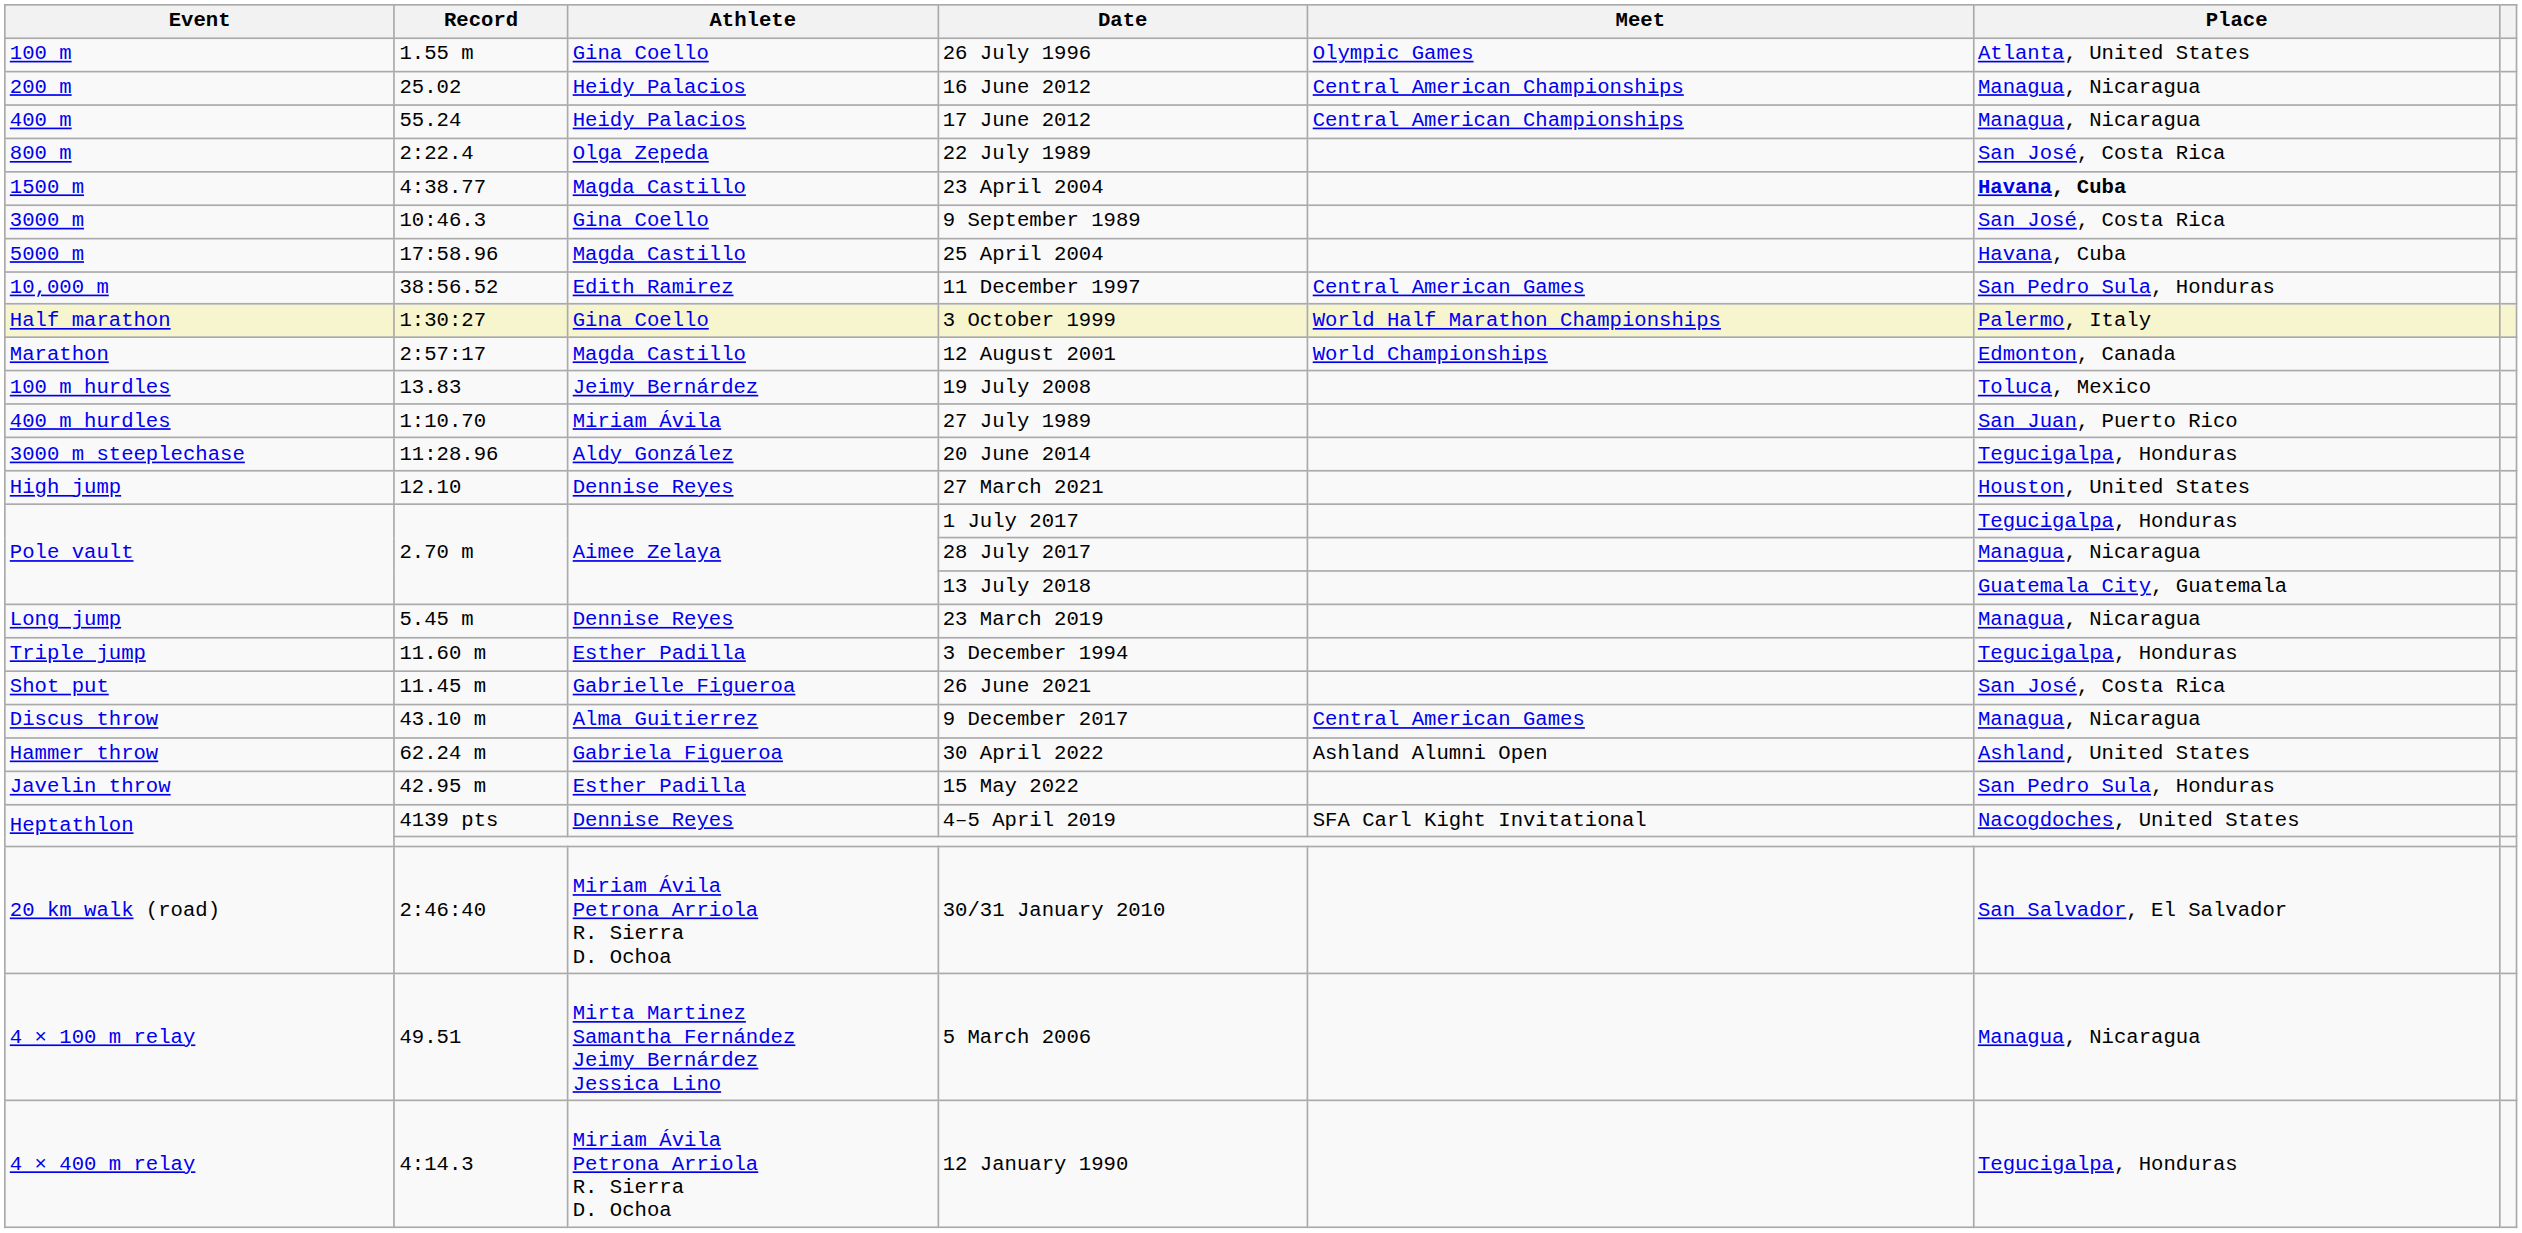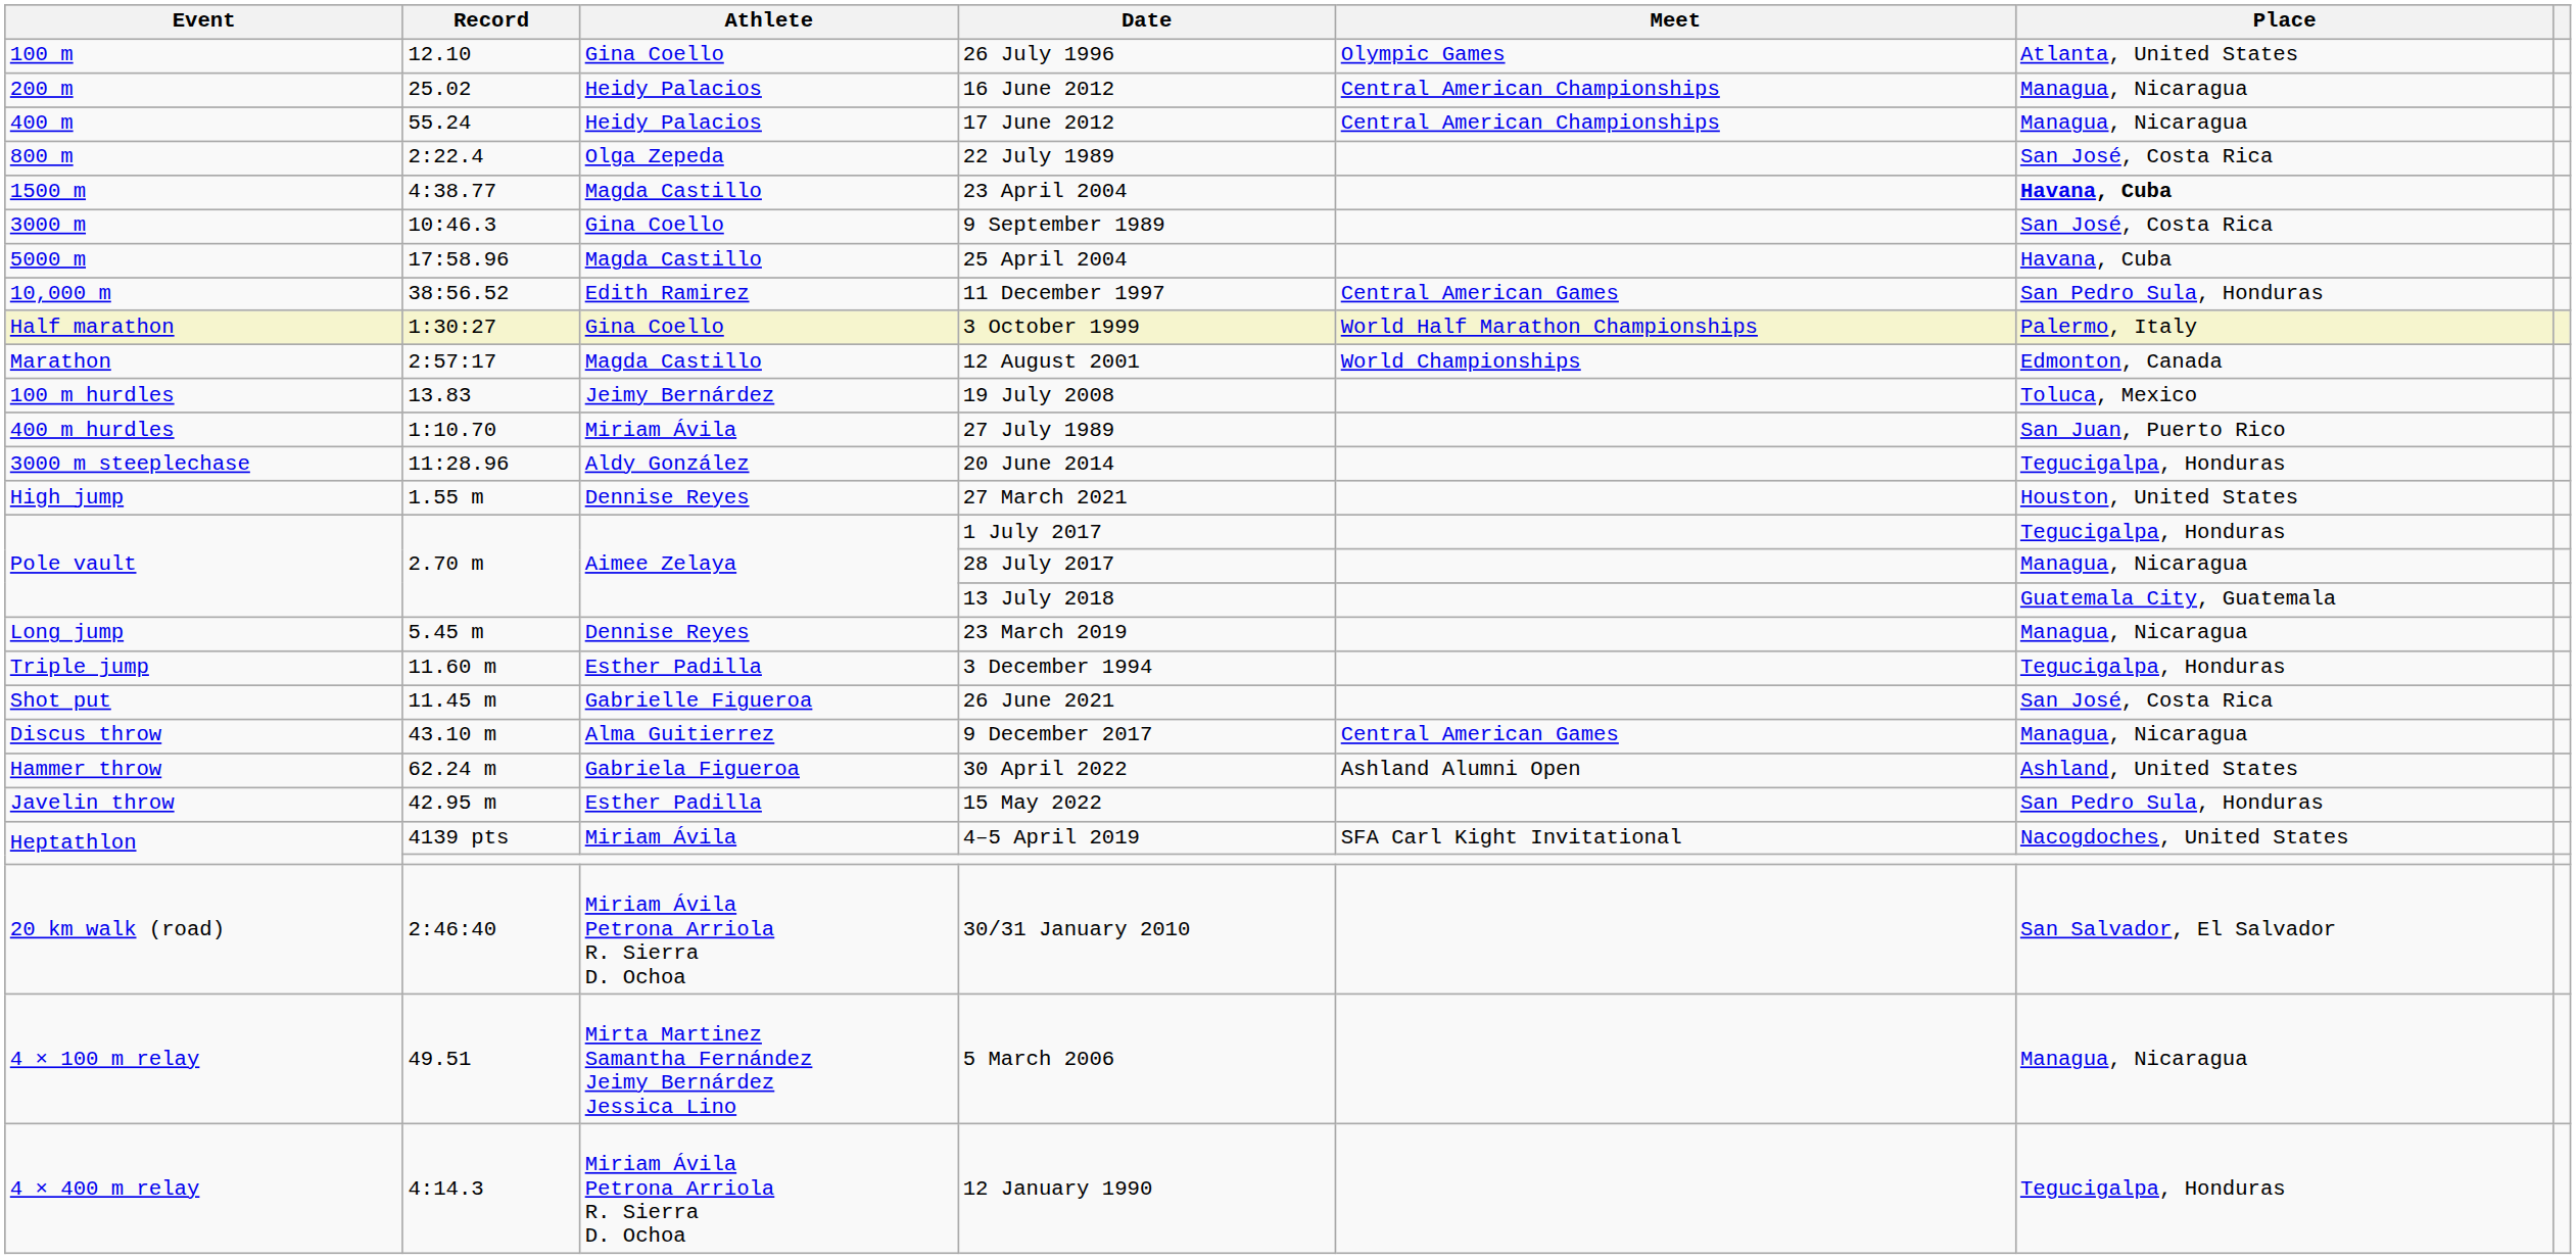 <table class="wikitable" style="font-size:95%; width: 95%;">
 <tr>
 <th>Event</th>
 <th>Record</th>
 <th>Athlete</th>
 <th>Date</th>
 <th>Meet</th>
 <th>Place</th>
 <th></th>
 </tr>
 <tr>
 <td><a href='#'>100 m</a></td>
-<td>1.55 m</td>
+<td>12.10 </td>
 <td><a href='#'>Gina Coello</a></td>
 <td>26 July 1996</td>
 <td><a href='#'>Olympic Games</a></td>
 <td><a href='#'>Atlanta</a>, United States</td>
 <td></td>
 </tr>
 <tr>
 <td><a href='#'>200 m</a></td>
 <td>25.02 </td>
 <td><a href='#'>Heidy Palacios</a></td>
 <td>16 June 2012</td>
 <td><a href='#'>Central American Championships</a></td>
 <td><a href='#'>Managua</a>, Nicaragua</td>
 <td></td>
 </tr>
 <tr>
 <td><a href='#'>400 m</a></td>
 <td>55.24</td>
 <td><a href='#'>Heidy Palacios</a></td>
 <td>17 June 2012</td>
 <td><a href='#'>Central American Championships</a></td>
 <td><a href='#'>Managua</a>, Nicaragua</td>
 <td></td>
 </tr>
 <tr>
 <td><a href='#'>800 m</a></td>
 <td>2:22.4 </td>
 <td><a href='#'>Olga Zepeda</a></td>
 <td>22 July 1989</td>
 <td></td>
 <td><a href='#'>San José</a>, Costa Rica</td>
 <td></td>
 </tr>
 <tr>
 <td><a href='#'>1500 m</a></td>
 <td>4:38.77</td>
 <td><a href='#'>Magda Castillo</a></td>
 <td>23 April 2004</td>
 <td></td>
 <td><strong><a href='#'>Havana</a>, Cuba</strong></td>
 <td></td>
 </tr>
 <tr>
 <td><a href='#'>3000 m</a></td>
 <td>10:46.3 </td>
 <td><a href='#'>Gina Coello</a></td>
 <td>9 September 1989</td>
 <td></td>
 <td><a href='#'>San José</a>, Costa Rica</td>
 <td></td>
 </tr>
 <tr>
 <td><a href='#'>5000 m</a></td>
 <td>17:58.96</td>
 <td><a href='#'>Magda Castillo</a></td>
 <td>25 April 2004</td>
 <td></td>
 <td><a href='#'>Havana</a>, Cuba</td>
 <td></td>
 </tr>
 <tr>
 <td><a href='#'>10,000 m</a></td>
 <td>38:56.52</td>
 <td><a href='#'>Edith Ramirez</a></td>
 <td>11 December 1997</td>
 <td><a href='#'>Central American Games</a></td>
 <td><a href='#'>San Pedro Sula</a>, Honduras</td>
 <td></td>
 </tr>
 <tr style="background:#f6F5CE;">
 <td><a href='#'>Half marathon</a></td>
 <td>1:30:27</td>
 <td><a href='#'>Gina Coello</a></td>
 <td>3 October 1999</td>
 <td><a href='#'>World Half Marathon Championships</a></td>
 <td><a href='#'>Palermo</a>, Italy</td>
 <td></td>
 </tr>
 <tr>
 <td><a href='#'>Marathon</a></td>
 <td>2:57:17</td>
 <td><a href='#'>Magda Castillo</a></td>
 <td>12 August 2001</td>
 <td><a href='#'>World Championships</a></td>
 <td><a href='#'>Edmonton</a>, Canada</td>
 <td></td>
 </tr>
 <tr>
 <td><a href='#'>100 m hurdles</a></td>
 <td>13.83 </td>
 <td><a href='#'>Jeimy Bernárdez</a></td>
 <td>19 July 2008</td>
 <td></td>
 <td><a href='#'>Toluca</a>, Mexico</td>
 <td></td>
 </tr>
 <tr>
 <td><a href='#'>400 m hurdles</a></td>
 <td>1:10.70</td>
 <td><a href='#'>Miriam Ávila</a></td>
 <td>27 July 1989</td>
 <td></td>
 <td><a href='#'>San Juan</a>, Puerto Rico</td>
 <td></td>
 </tr>
 <tr>
 <td><a href='#'>3000 m steeplechase</a></td>
 <td>11:28.96</td>
 <td><a href='#'>Aldy González</a></td>
 <td>20 June 2014</td>
 <td></td>
 <td><a href='#'>Tegucigalpa</a>, Honduras</td>
 <td></td>
 </tr>
 <tr>
 <td><a href='#'>High jump</a></td>
-<td>12.10 </td>
+<td>1.55 m</td>
 <td><a href='#'>Dennise Reyes</a></td>
 <td>27 March 2021</td>
 <td></td>
 <td><a href='#'>Houston</a>, United States</td>
 <td></td>
 </tr>
 <tr>
 <td rowspan=3><a href='#'>Pole vault</a></td>
 <td rowspan=3>2.70 m</td>
 <td rowspan=3><a href='#'>Aimee Zelaya</a></td>
 <td>1 July 2017</td>
 <td></td>
 <td><a href='#'>Tegucigalpa</a>, Honduras</td>
 <td></td>
 </tr>
 <tr>
 <td>28 July 2017</td>
 <td></td>
 <td><a href='#'>Managua</a>, Nicaragua</td>
 <td></td>
 </tr>
 <tr>
 <td>13 July 2018</td>
 <td></td>
 <td><a href='#'>Guatemala City</a>, Guatemala</td>
 <td></td>
 </tr>
 <tr>
 <td><a href='#'>Long jump</a></td>
 <td>5.45 m</td>
 <td><a href='#'>Dennise Reyes</a></td>
 <td>23 March 2019</td>
 <td></td>
 <td><a href='#'>Managua</a>, Nicaragua</td>
 <td></td>
 </tr>
 <tr>
 <td><a href='#'>Triple jump</a></td>
 <td>11.60 m</td>
 <td><a href='#'>Esther Padilla</a></td>
 <td>3 December 1994</td>
 <td></td>
 <td><a href='#'>Tegucigalpa</a>, Honduras</td>
 <td></td>
 </tr>
 <tr>
 <td><a href='#'>Shot put</a></td>
 <td>11.45 m</td>
 <td><a href='#'>Gabrielle Figueroa</a></td>
 <td>26 June 2021</td>
 <td></td>
 <td><a href='#'>San José</a>, Costa Rica</td>
 <td></td>
 </tr>
 <tr>
 <td><a href='#'>Discus throw</a></td>
 <td>43.10 m</td>
 <td><a href='#'>Alma Guitierrez</a></td>
 <td>9 December 2017</td>
 <td><a href='#'>Central American Games</a></td>
 <td><a href='#'>Managua</a>, Nicaragua</td>
 <td></td>
 </tr>
 <tr>
 <td><a href='#'>Hammer throw</a></td>
 <td>62.24 m</td>
 <td><a href='#'>Gabriela Figueroa</a></td>
 <td>30 April 2022</td>
 <td>Ashland Alumni Open</td>
 <td><a href='#'>Ashland</a>, United States</td>
 <td></td>
 </tr>
 <tr>
 <td><a href='#'>Javelin throw</a></td>
 <td>42.95 m</td>
 <td><a href='#'>Esther Padilla</a></td>
 <td>15 May 2022</td>
 <td></td>
 <td><a href='#'>San Pedro Sula</a>, Honduras</td>
 <td></td>
 </tr>
 <tr>
 <td rowspan=2><a href='#'>Heptathlon</a></td>
 <td>4139 pts</td>
-<td><a href='#'>Dennise Reyes</a></td>
+<td><a href='#'>Miriam Ávila</a></td>
 <td>4–5 April 2019</td>
 <td>SFA Carl Kight Invitational</td>
 <td><a href='#'>Nacogdoches</a>, United States</td>
 <td></td>
 </tr>
 <tr>
 <td colspan=5></td>
 <td></td>
 </tr>
 <tr>
 <td><a href='#'>20 km walk</a> (road)</td>
 <td>2:46:40</td>
 <td><br><a href='#'>Miriam Ávila</a><br><a href='#'>Petrona Arriola</a><br>R. Sierra<br>D. Ochoa</td>
 <td>30/31 January 2010</td>
 <td></td>
 <td><a href='#'>San Salvador</a>, El Salvador</td>
 <td></td>
 </tr>
 <tr>
 <td><a href='#'>4 × 100 m relay</a></td>
 <td>49.51</td>
 <td><br><a href='#'>Mirta Martinez</a><br><a href='#'>Samantha Fernández</a><br><a href='#'>Jeimy Bernárdez</a><br><a href='#'>Jessica Lino</a></td>
 <td>5 March 2006</td>
 <td></td>
 <td><a href='#'>Managua</a>, Nicaragua</td>
 <td></td>
 </tr>
 <tr>
 <td><a href='#'>4 × 400 m relay</a></td>
 <td>4:14.3 </td>
 <td><br><a href='#'>Miriam Ávila</a><br><a href='#'>Petrona Arriola</a><br>R. Sierra<br>D. Ochoa</td>
 <td>12 January 1990</td>
 <td></td>
 <td><a href='#'>Tegucigalpa</a>, Honduras</td>
 <td></td>
 </tr>
 </table>
